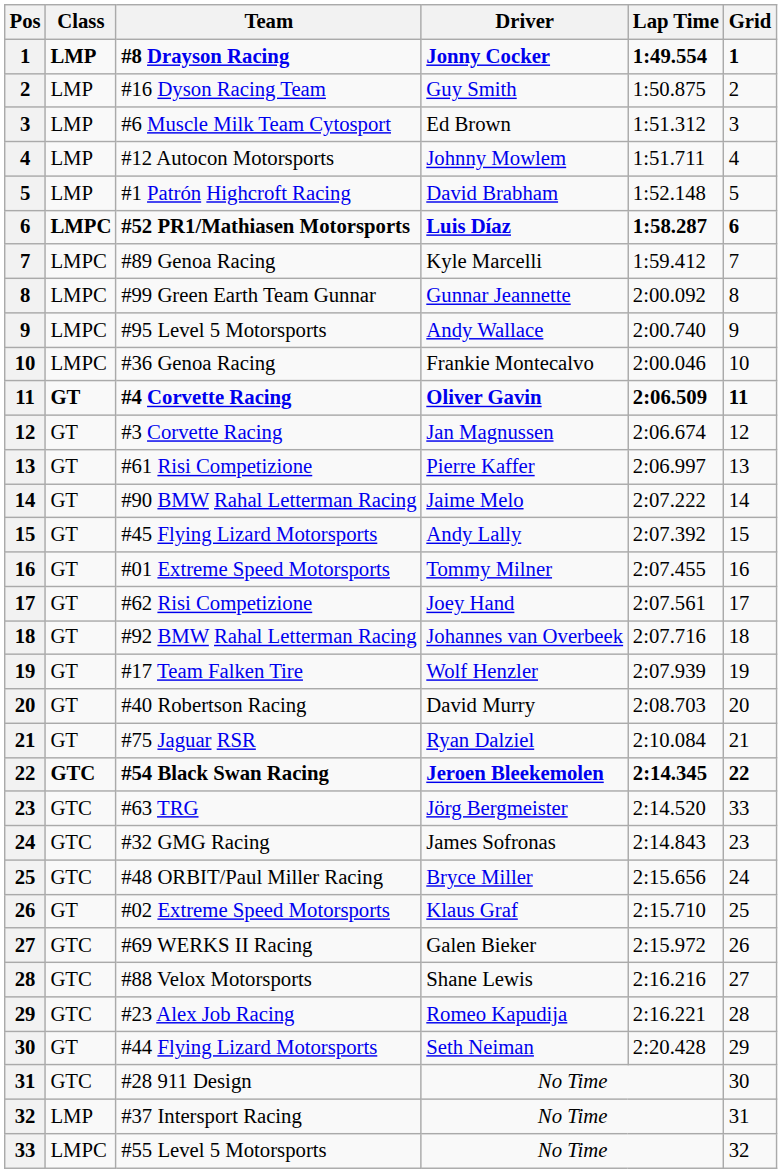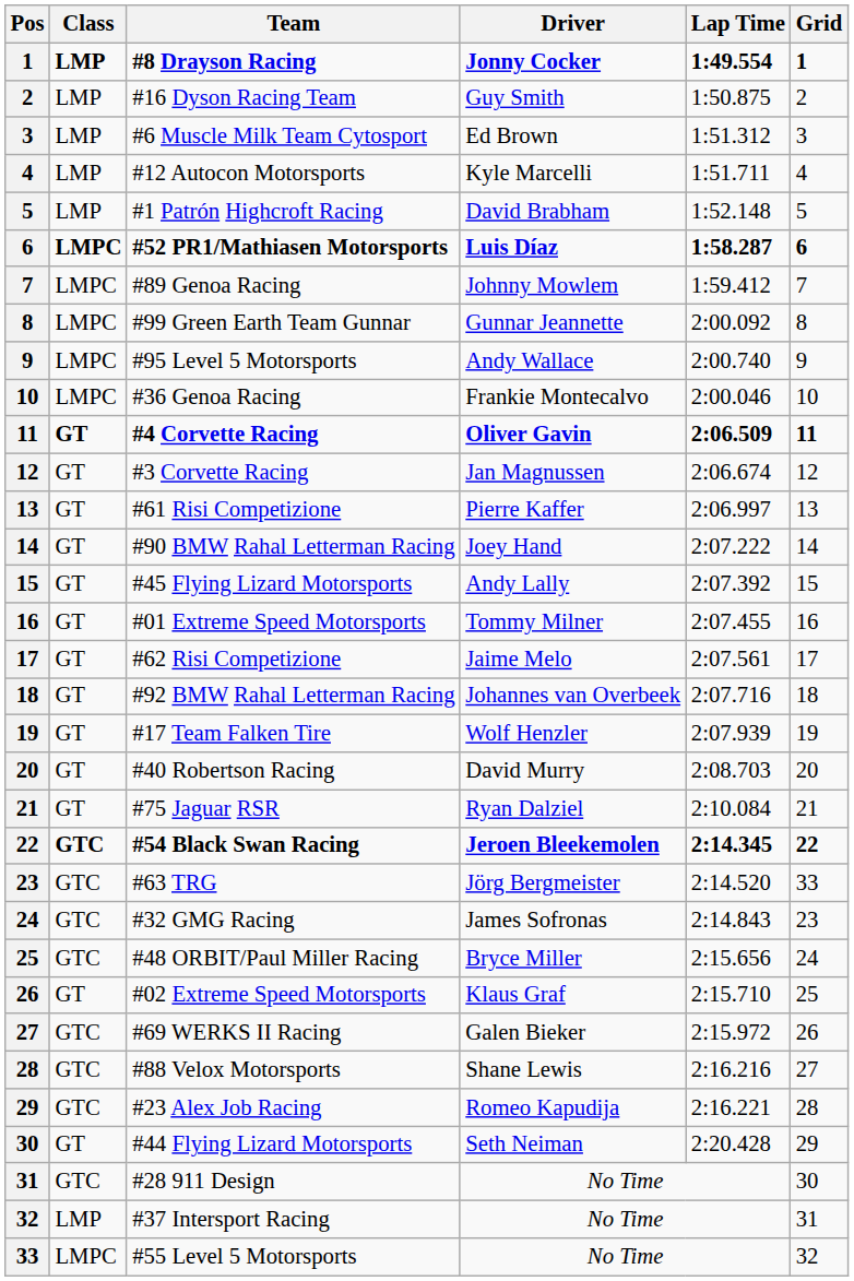 <table class="wikitable" style="font-size: 90%;">
 <tr>
 <th>Pos</th>
 <th>Class</th>
 <th>Team</th>
 <th>Driver</th>
 <th>Lap Time</th>
 <th>Grid</th>
 </tr>
 <tr style="font-weight:bold">
 <th>1</th>
 <td>LMP</td>
 <td>#8 <a href='#'>Drayson Racing</a></td>
 <td><a href='#'>Jonny Cocker</a></td>
 <td>1:49.554</td>
 <td>1</td>
 </tr>
 <tr>
 <th>2</th>
 <td>LMP</td>
 <td>#16 <a href='#'>Dyson Racing Team</a></td>
 <td><a href='#'>Guy Smith</a></td>
 <td>1:50.875</td>
 <td>2</td>
 </tr>
 <tr>
 <th>3</th>
 <td>LMP</td>
 <td>#6 <a href='#'>Muscle Milk Team Cytosport</a></td>
 <td>Ed Brown</td>
 <td>1:51.312</td>
 <td>3</td>
 </tr>
 <tr>
 <th>4</th>
 <td>LMP</td>
 <td>#12 Autocon Motorsports</td>
-<td><a href='#'>Johnny Mowlem</a></td>
+<td>Kyle Marcelli</td>
 <td>1:51.711</td>
 <td>4</td>
 </tr>
 <tr>
 <th>5</th>
 <td>LMP</td>
 <td>#1 <a href='#'>Patrón</a> <a href='#'>Highcroft Racing</a></td>
 <td><a href='#'>David Brabham</a></td>
 <td>1:52.148</td>
 <td>5</td>
 </tr>
 <tr style="font-weight:bold">
 <th>6</th>
 <td>LMPC</td>
 <td>#52 PR1/Mathiasen Motorsports</td>
 <td><a href='#'>Luis Díaz</a></td>
 <td>1:58.287</td>
 <td>6</td>
 </tr>
 <tr>
 <th>7</th>
 <td>LMPC</td>
 <td>#89 Genoa Racing</td>
-<td>Kyle Marcelli</td>
+<td><a href='#'>Johnny Mowlem</a></td>
 <td>1:59.412</td>
 <td>7</td>
 </tr>
 <tr>
 <th>8</th>
 <td>LMPC</td>
 <td>#99 Green Earth Team Gunnar</td>
 <td><a href='#'>Gunnar Jeannette</a></td>
 <td>2:00.092</td>
 <td>8</td>
 </tr>
 <tr>
 <th>9</th>
 <td>LMPC</td>
 <td>#95 Level 5 Motorsports</td>
 <td><a href='#'>Andy Wallace</a></td>
 <td>2:00.740</td>
 <td>9</td>
 </tr>
 <tr>
 <th>10</th>
 <td>LMPC</td>
 <td>#36 Genoa Racing</td>
 <td>Frankie Montecalvo</td>
 <td>2:00.046</td>
 <td>10</td>
 </tr>
 <tr style="font-weight:bold">
 <th>11</th>
 <td>GT</td>
 <td>#4 <a href='#'>Corvette Racing</a></td>
 <td><a href='#'>Oliver Gavin</a></td>
 <td>2:06.509</td>
 <td>11</td>
 </tr>
 <tr>
 <th>12</th>
 <td>GT</td>
 <td>#3 <a href='#'>Corvette Racing</a></td>
 <td><a href='#'>Jan Magnussen</a></td>
 <td>2:06.674</td>
 <td>12</td>
 </tr>
 <tr>
 <th>13</th>
 <td>GT</td>
 <td>#61 <a href='#'>Risi Competizione</a></td>
 <td><a href='#'>Pierre Kaffer</a></td>
 <td>2:06.997</td>
 <td>13</td>
 </tr>
 <tr>
 <th>14</th>
 <td>GT</td>
 <td>#90 <a href='#'>BMW</a> <a href='#'>Rahal Letterman Racing</a></td>
-<td><a href='#'>Jaime Melo</a></td>
+<td><a href='#'>Joey Hand</a></td>
 <td>2:07.222</td>
 <td>14</td>
 </tr>
 <tr>
 <th>15</th>
 <td>GT</td>
 <td>#45 <a href='#'>Flying Lizard Motorsports</a></td>
 <td><a href='#'>Andy Lally</a></td>
 <td>2:07.392</td>
 <td>15</td>
 </tr>
 <tr>
 <th>16</th>
 <td>GT</td>
 <td>#01 <a href='#'>Extreme Speed Motorsports</a></td>
 <td><a href='#'>Tommy Milner</a></td>
 <td>2:07.455</td>
 <td>16</td>
 </tr>
 <tr>
 <th>17</th>
 <td>GT</td>
 <td>#62 <a href='#'>Risi Competizione</a></td>
-<td><a href='#'>Joey Hand</a></td>
+<td><a href='#'>Jaime Melo</a></td>
 <td>2:07.561</td>
 <td>17</td>
 </tr>
 <tr>
 <th>18</th>
 <td>GT</td>
 <td>#92 <a href='#'>BMW</a> <a href='#'>Rahal Letterman Racing</a></td>
 <td><a href='#'>Johannes van Overbeek</a></td>
 <td>2:07.716</td>
 <td>18</td>
 </tr>
 <tr>
 <th>19</th>
 <td>GT</td>
 <td>#17 <a href='#'>Team Falken Tire</a></td>
 <td><a href='#'>Wolf Henzler</a></td>
 <td>2:07.939</td>
 <td>19</td>
 </tr>
 <tr>
 <th>20</th>
 <td>GT</td>
 <td>#40 Robertson Racing</td>
 <td>David Murry</td>
 <td>2:08.703</td>
 <td>20</td>
 </tr>
 <tr>
 <th>21</th>
 <td>GT</td>
 <td>#75 <a href='#'>Jaguar</a> <a href='#'>RSR</a></td>
 <td><a href='#'>Ryan Dalziel</a></td>
 <td>2:10.084</td>
 <td>21</td>
 </tr>
 <tr style="font-weight:bold">
 <th>22</th>
 <td>GTC</td>
 <td>#54 Black Swan Racing</td>
 <td><a href='#'>Jeroen Bleekemolen</a></td>
 <td>2:14.345</td>
 <td>22</td>
 </tr>
 <tr>
 <th>23</th>
 <td>GTC</td>
 <td>#63 <a href='#'>TRG</a></td>
 <td><a href='#'>Jörg Bergmeister</a></td>
 <td>2:14.520</td>
 <td>33</td>
 </tr>
 <tr>
 <th>24</th>
 <td>GTC</td>
 <td>#32 GMG Racing</td>
 <td>James Sofronas</td>
 <td>2:14.843</td>
 <td>23</td>
 </tr>
 <tr>
 <th>25</th>
 <td>GTC</td>
 <td>#48 ORBIT/Paul Miller Racing</td>
 <td><a href='#'>Bryce Miller</a></td>
 <td>2:15.656</td>
 <td>24</td>
 </tr>
 <tr>
 <th>26</th>
 <td>GT</td>
 <td>#02 <a href='#'>Extreme Speed Motorsports</a></td>
 <td><a href='#'>Klaus Graf</a></td>
 <td>2:15.710</td>
 <td>25</td>
 </tr>
 <tr>
 <th>27</th>
 <td>GTC</td>
 <td>#69 WERKS II Racing</td>
 <td>Galen Bieker</td>
 <td>2:15.972</td>
 <td>26</td>
 </tr>
 <tr>
 <th>28</th>
 <td>GTC</td>
 <td>#88 Velox Motorsports</td>
 <td>Shane Lewis</td>
 <td>2:16.216</td>
 <td>27</td>
 </tr>
 <tr>
 <th>29</th>
 <td>GTC</td>
 <td>#23 <a href='#'>Alex Job Racing</a></td>
 <td><a href='#'>Romeo Kapudija</a></td>
 <td>2:16.221</td>
 <td>28</td>
 </tr>
 <tr>
 <th>30</th>
 <td>GT</td>
 <td>#44 <a href='#'>Flying Lizard Motorsports</a></td>
 <td><a href='#'>Seth Neiman</a></td>
 <td>2:20.428</td>
 <td>29</td>
 </tr>
 <tr>
 <th>31</th>
 <td>GTC</td>
 <td>#28 911 Design</td>
 <td colspan=2 align="center"><em>No Time</em></td>
 <td>30</td>
 </tr>
 <tr>
 <th>32</th>
 <td>LMP</td>
 <td>#37 Intersport Racing</td>
 <td colspan=2 align="center"><em>No Time</em></td>
 <td>31</td>
 </tr>
 <tr>
 <th>33</th>
 <td>LMPC</td>
 <td>#55 Level 5 Motorsports</td>
 <td colspan=2 align="center"><em>No Time</em></td>
 <td>32</td>
 </tr>
 </table>
